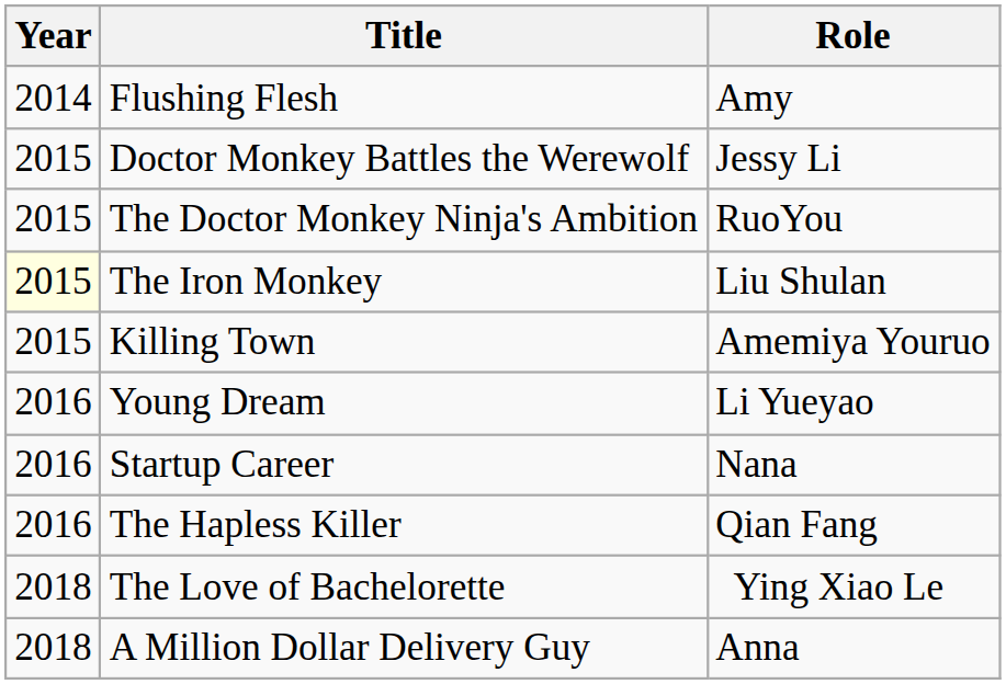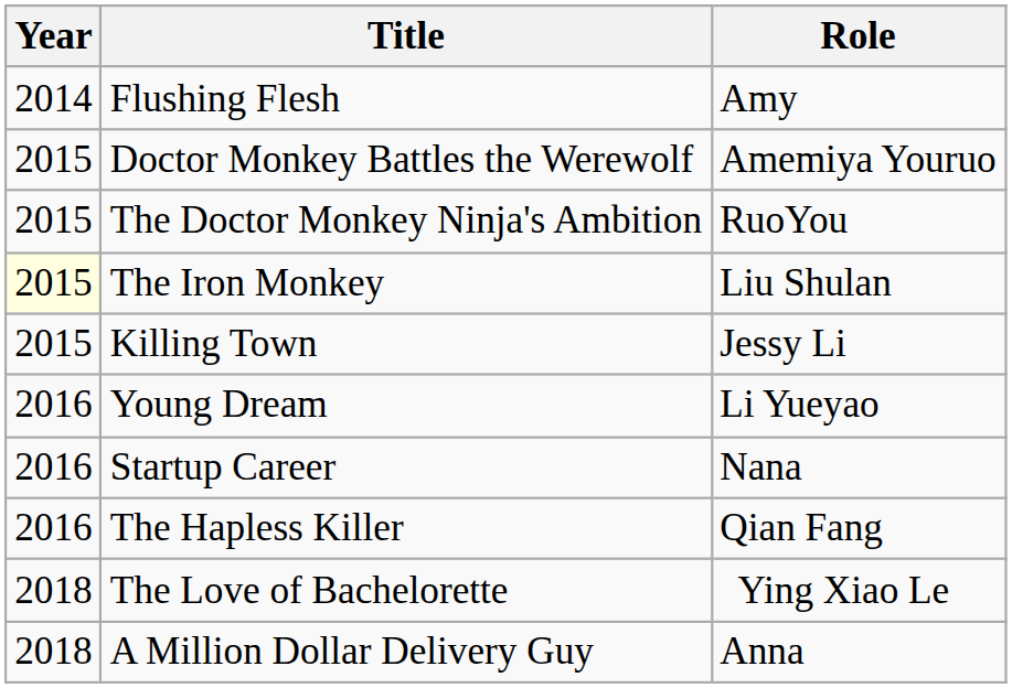 <table class="wikitable">
 <tr>
 <th>Year</th>
 <th>Title</th>
 <th>Role</th>
 </tr>
 <tr>
 <td>2014</td>
 <td>Flushing Flesh</td>
 <td>Amy</td>
 </tr>
 <tr>
 <td>2015</td>
 <td>Doctor Monkey Battles the Werewolf</td>
-<td>Jessy Li</td>
+<td>Amemiya Youruo</td>
 </tr>
 <tr>
 <td>2015</td>
 <td>The Doctor Monkey Ninja's Ambition</td>
 <td>RuoYou</td>
 </tr>
 <tr>
 <td style="background: lightyellow;">2015</td>
 <td>The Iron Monkey</td>
 <td>Liu Shulan</td>
 </tr>
 <tr>
 <td>2015</td>
 <td>Killing Town</td>
-<td>Amemiya Youruo</td>
+<td>Jessy Li</td>
 </tr>
 <tr>
 <td>2016</td>
 <td>Young Dream </td>
 <td>Li Yueyao</td>
 </tr>
 <tr>
 <td>2016</td>
 <td>Startup Career </td>
 <td>Nana</td>
 </tr>
 <tr>
 <td>2016</td>
 <td>The Hapless Killer </td>
 <td>Qian Fang</td>
 </tr>
 <tr>
 <td>2018</td>
 <td>The Love of Bachelorette </td>
 <td> 	Ying Xiao Le</td>
 </tr>
 <tr>
 <td>2018</td>
 <td>A Million Dollar Delivery Guy </td>
 <td>Anna</td>
 </tr>
 </table>
